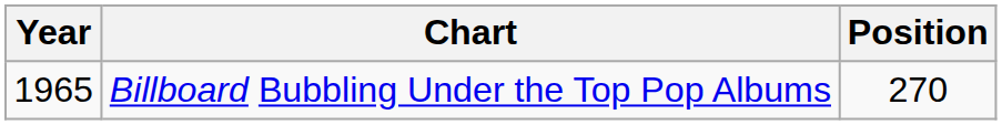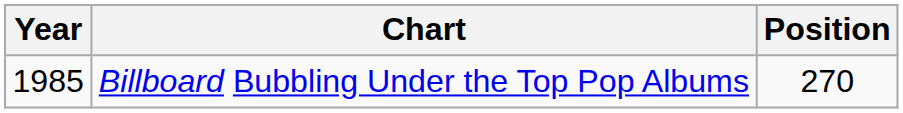 <table class="wikitable">
 <tr>
 <th>Year</th>
 <th>Chart</th>
 <th>Position</th>
 </tr>
 <tr>
-<td>1965</td>
+<td>1985</td>
 <td><em><a href='#'>Billboard</a></em> <a href='#'>Bubbling Under the Top Pop Albums</a></td>
 <td align="center">270</td>
 </tr>
 </table>
